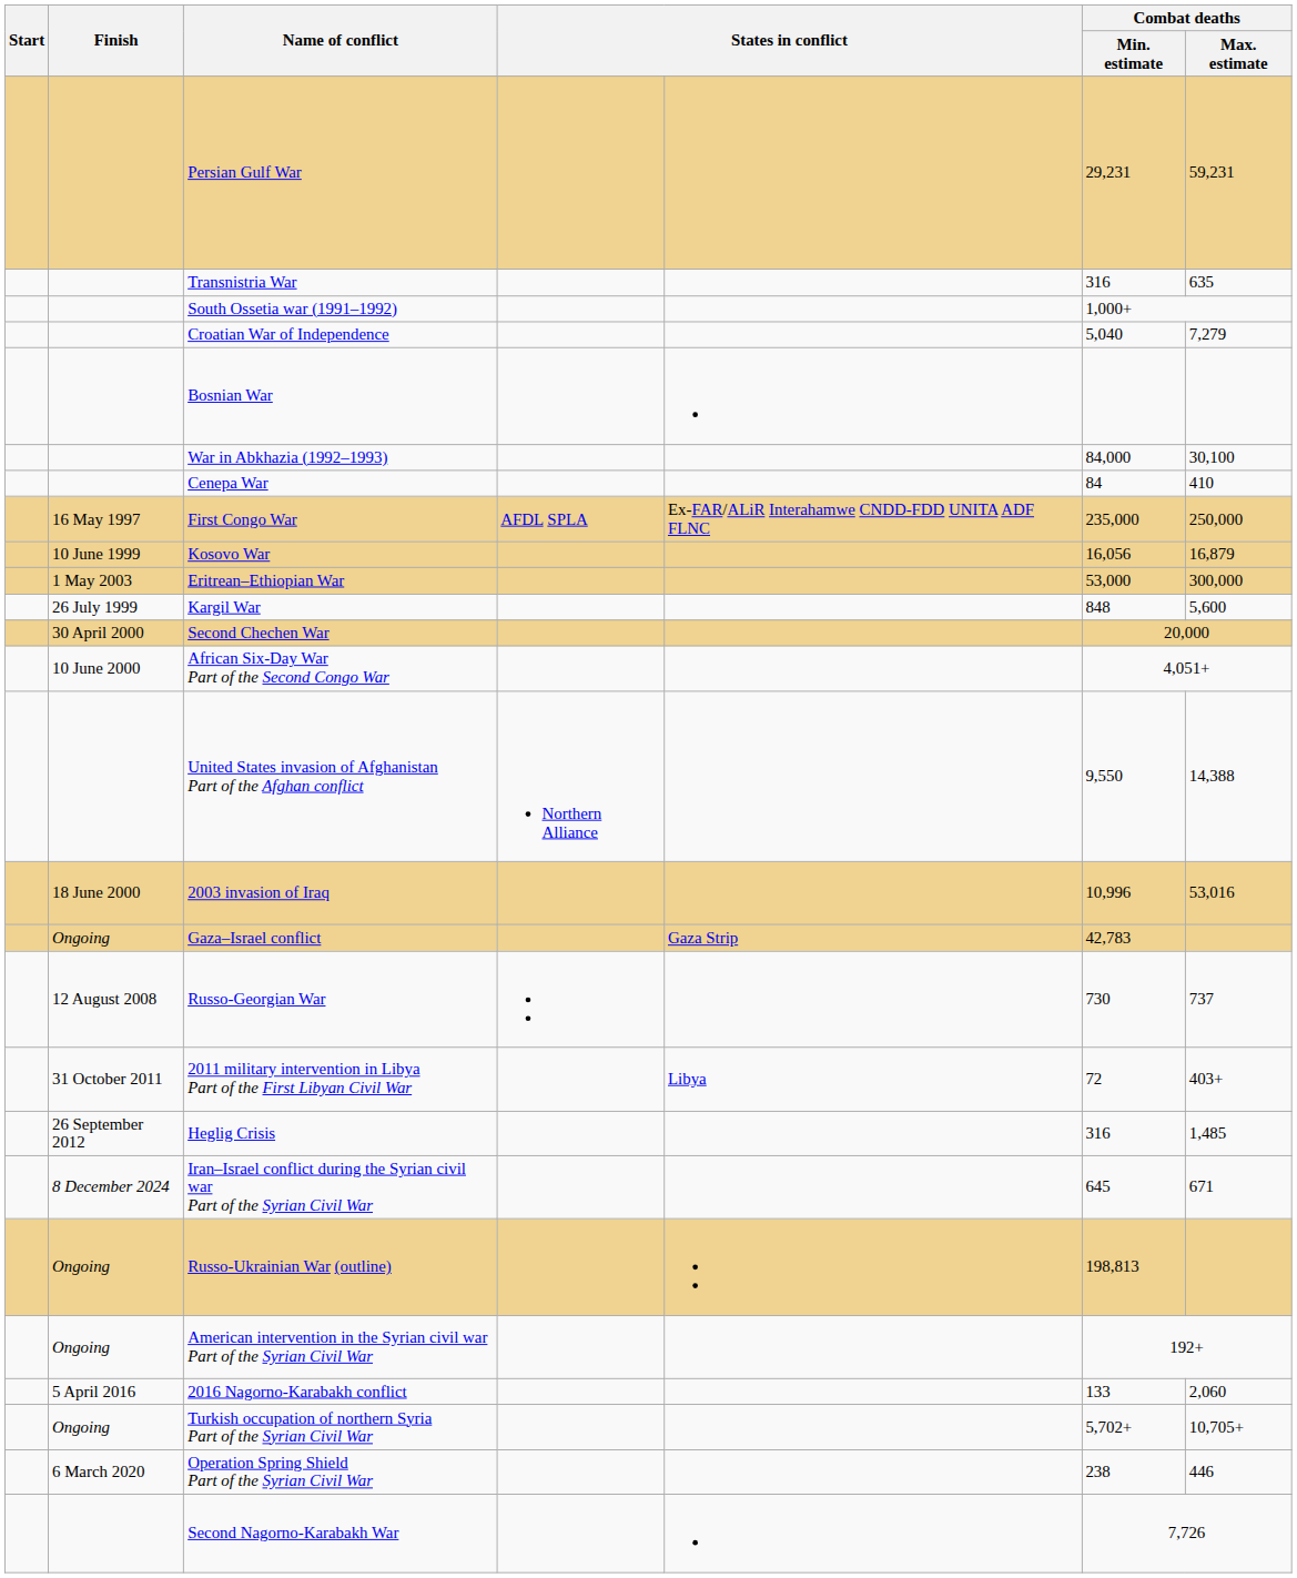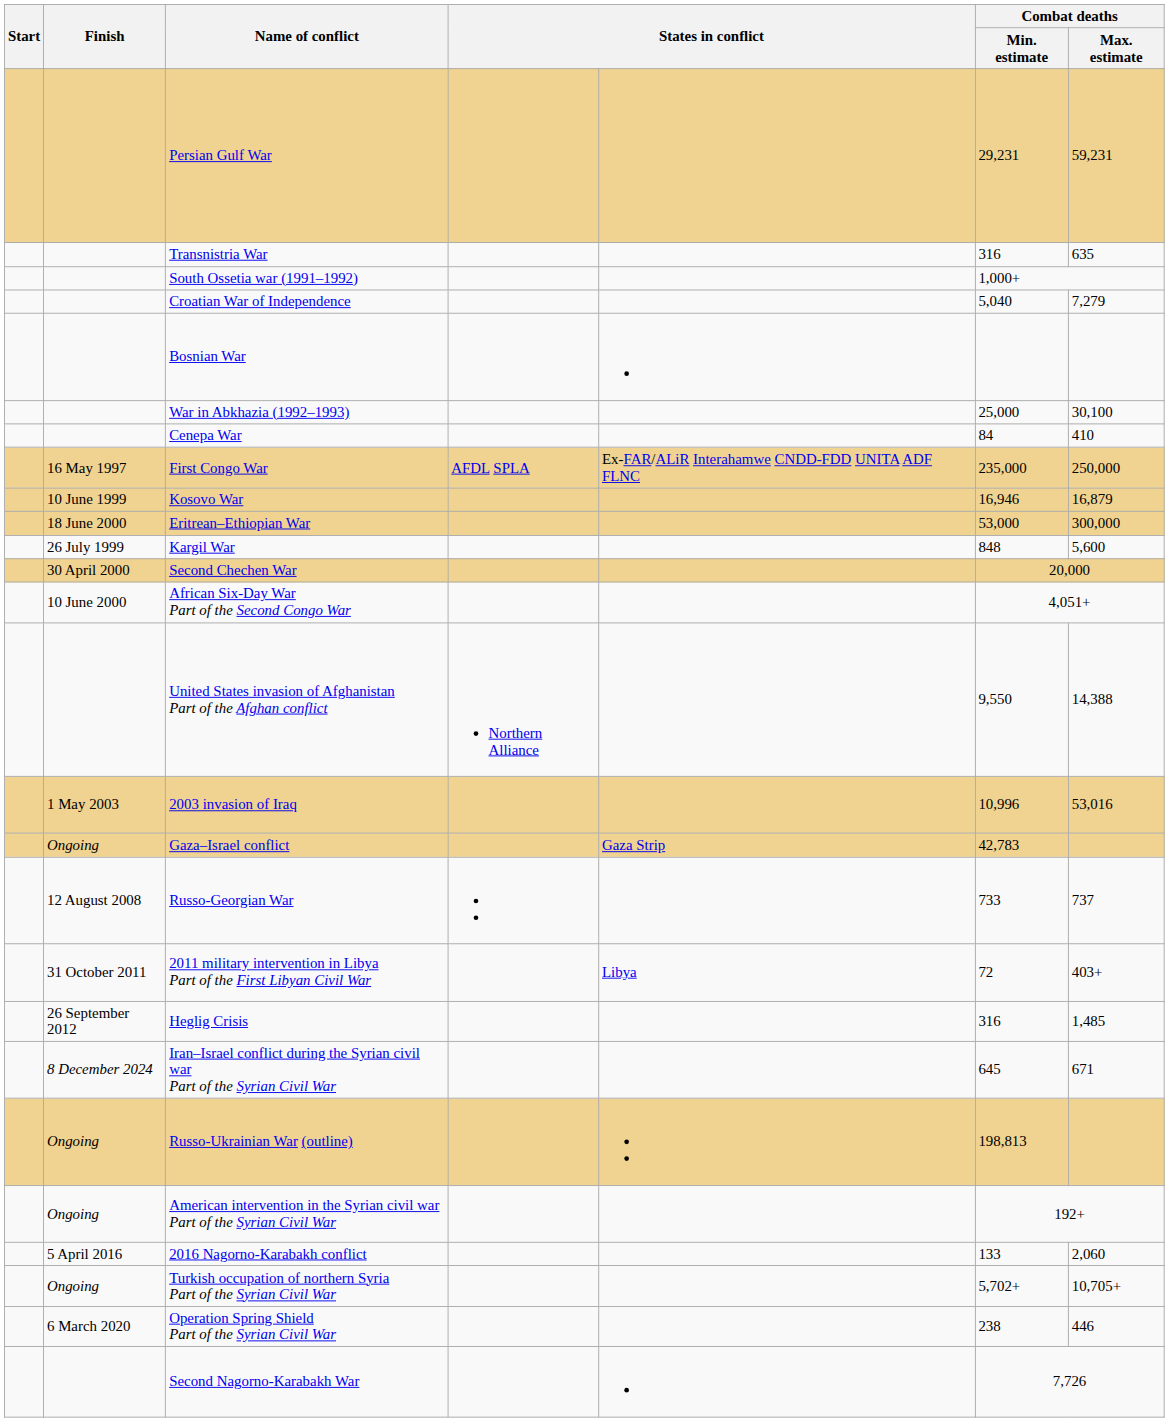 <table class="wikitable sortable">
 <tr>
 <th rowspan="2">Start</th>
 <th rowspan="2">Finish</th>
 <th rowspan="2">Name of conflict</th>
 <th colspan="2" rowspan="2">States in conflict</th>
 <th colspan="2">Combat deaths</th>
 </tr>
 <tr>
 <th>Min. estimate</th>
 <th>Max. estimate</th>
 </tr>
 <tr bgcolor='#f0d390'>
 <td></td>
 <td></td>
 <td><a href='#'>Persian Gulf War</a></td>
 <td><br><br><br><br><br><br><br><br><br><br></td>
 <td></td>
 <td>29,231</td>
 <td>59,231</td>
 </tr>
 <tr>
 <td></td>
 <td></td>
 <td><a href='#'>Transnistria War</a></td>
 <td></td>
 <td><br></td>
 <td>316</td>
 <td>635</td>
 </tr>
 <tr>
 <td></td>
 <td></td>
 <td><a href='#'>South Ossetia war (1991–1992)</a></td>
 <td></td>
 <td><br></td>
 <td colspan="2">1,000+</td>
 </tr>
 <tr>
 <td></td>
 <td></td>
 <td><a href='#'>Croatian War of Independence</a></td>
 <td></td>
 <td></td>
 <td>5,040</td>
 <td>7,279</td>
 </tr>
 <tr>
 <td></td>
 <td></td>
 <td><a href='#'>Bosnian War</a></td>
 <td></td>
 <td><br><br><ul><li></li></ul></td>
 <td></td>
 <td></td>
 </tr>
 <tr>
 <td></td>
 <td></td>
 <td><a href='#'>War in Abkhazia (1992–1993)</a></td>
 <td><br></td>
 <td></td>
-<td>84,000</td>
+<td>25,000</td>
 <td>30,100</td>
 </tr>
 <tr>
 <td></td>
 <td></td>
 <td><a href='#'>Cenepa War</a></td>
 <td></td>
 <td></td>
 <td>84</td>
 <td>410</td>
 </tr>
 <tr bgcolor='#f0d390'>
 <td></td>
 <td>16 May 1997</td>
 <td><a href='#'>First Congo War</a></td>
 <td> <a href='#'>AFDL</a> <a href='#'>SPLA</a></td>
 <td> Ex-<a href='#'>FAR</a>/<a href='#'>ALiR</a> <a href='#'>Interahamwe</a> <a href='#'>CNDD-FDD</a> <a href='#'>UNITA</a> <a href='#'>ADF</a> <a href='#'>FLNC</a></td>
 <td>235,000</td>
 <td>250,000</td>
 </tr>
 <tr bgcolor='#f0d390'>
 <td></td>
 <td>10 June 1999</td>
 <td><a href='#'>Kosovo War</a></td>
 <td><br></td>
 <td></td>
-<td>16,056</td>
+<td>16,946</td>
 <td>16,879</td>
 </tr>
 <tr bgcolor='#f0d390'>
 <td></td>
-<td>1 May 2003</td>
+<td>18 June 2000</td>
 <td><a href='#'>Eritrean–Ethiopian War</a></td>
 <td></td>
 <td></td>
 <td>53,000</td>
 <td>300,000</td>
 </tr>
 <tr>
 <td></td>
 <td>26 July 1999</td>
 <td><a href='#'>Kargil War</a></td>
 <td></td>
 <td></td>
 <td>848</td>
 <td>5,600</td>
 </tr>
 <tr bgcolor='#f0d390'>
 <td></td>
 <td>30 April 2000</td>
 <td><a href='#'>Second Chechen War</a></td>
 <td></td>
 <td></td>
 <td colspan="2" align="center">20,000</td>
 </tr>
 <tr>
 <td></td>
 <td>10 June 2000</td>
 <td><a href='#'>African Six-Day War</a><br><em>Part of the <a href='#'>Second Congo War</a></em></td>
 <td></td>
 <td></td>
 <td colspan="2" align="center">4,051+</td>
 </tr>
 <tr>
 <td></td>
 <td></td>
 <td><a href='#'>United States invasion of Afghanistan</a><br><em>Part of the <a href='#'>Afghan conflict</a></em></td>
 <td><br><br><br><br><br><ul><li> <a href='#'>Northern Alliance</a></li></ul></td>
 <td></td>
 <td>9,550</td>
 <td>14,388</td>
 </tr>
 <tr bgcolor='#f0d390'>
 <td></td>
-<td>18 June 2000</td>
+<td>1 May 2003</td>
 <td><a href='#'>2003 invasion of Iraq</a></td>
 <td><br><br><br></td>
 <td></td>
 <td>10,996</td>
 <td>53,016</td>
 </tr>
 <tr bgcolor='#f0d390'>
 <td></td>
 <td><em>Ongoing</em></td>
 <td><a href='#'>Gaza–Israel conflict</a></td>
 <td></td>
 <td> <a href='#'>Gaza Strip</a></td>
 <td>42,783</td>
 <td></td>
 </tr>
 <tr>
 <td></td>
 <td>12 August 2008</td>
 <td><a href='#'>Russo-Georgian War</a></td>
 <td><br><ul><li></li><li></li></ul></td>
 <td></td>
-<td>730</td>
+<td>733</td>
 <td>737</td>
 </tr>
 <tr>
 <td></td>
 <td>31 October 2011</td>
 <td><a href='#'>2011 military intervention in Libya</a><br><em>Part of the <a href='#'>First Libyan Civil War</a></em></td>
 <td><br><br><br></td>
 <td> <a href='#'>Libya</a></td>
 <td>72</td>
 <td>403+</td>
 </tr>
 <tr>
 <td></td>
 <td>26 September 2012</td>
 <td><a href='#'>Heglig Crisis</a></td>
 <td></td>
 <td></td>
 <td>316</td>
 <td>1,485</td>
 </tr>
 <tr>
 <td></td>
 <td><em>8 December 2024</em></td>
 <td><a href='#'>Iran–Israel conflict during the Syrian civil war</a><br><em>Part of the <a href='#'>Syrian Civil War</a></em></td>
 <td></td>
 <td><br></td>
 <td>645</td>
 <td>671</td>
 </tr>
 <tr bgcolor='#f0d390'>
 <td></td>
 <td><em>Ongoing</em></td>
 <td><a href='#'>Russo-Ukrainian War</a> <a href='#'>(outline)</a></td>
 <td></td>
 <td><br><ul><li></li><li></li></ul></td>
 <td>198,813</td>
 <td></td>
 </tr>
 <tr>
 <td></td>
 <td><em>Ongoing</em></td>
 <td><a href='#'>American intervention in the Syrian civil war</a><br><em>Part of the <a href='#'>Syrian Civil War</a></em></td>
 <td></td>
 <td><br><br><br></td>
 <td colspan="2" align="center">192+</td>
 </tr>
 <tr>
 <td></td>
 <td>5 April 2016</td>
 <td><a href='#'>2016 Nagorno-Karabakh conflict</a></td>
 <td></td>
 <td><br></td>
 <td>133</td>
 <td>2,060</td>
 </tr>
 <tr>
 <td></td>
 <td><em>Ongoing</em></td>
 <td><a href='#'>Turkish occupation of northern Syria</a><br><em>Part of the <a href='#'>Syrian Civil War</a></em></td>
 <td></td>
 <td></td>
 <td>5,702+</td>
 <td>10,705+</td>
 </tr>
 <tr>
 <td></td>
 <td>6 March 2020</td>
 <td><a href='#'>Operation Spring Shield</a><br><em>Part of the <a href='#'>Syrian Civil War</a></em></td>
 <td></td>
 <td><br></td>
 <td>238</td>
 <td>446</td>
 </tr>
 <tr>
 <td></td>
 <td></td>
 <td><a href='#'>Second Nagorno-Karabakh War</a></td>
 <td></td>
 <td><br><ul><li></li></ul></td>
 <td colspan="2" align="center">7,726</td>
 </tr>
 </table>
